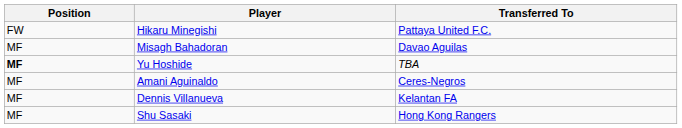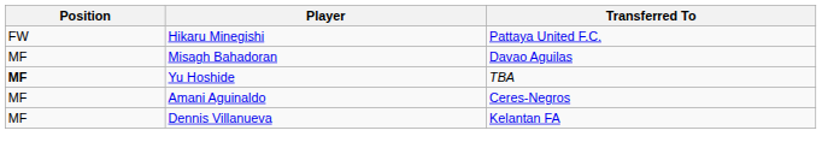 <table class="wikitable sortable" style="width:75%; text-align:center; font-size:95%; text-align:left;">
 <tr>
 <th><strong>Position</strong></th>
 <th><strong>Player</strong></th>
 <th><strong>Transferred To</strong></th>
 </tr>
 <tr>
 <td>FW</td>
 <td> <a href='#'>Hikaru Minegishi</a></td>
 <td> <a href='#'>Pattaya United F.C.</a></td>
 </tr>
 <tr>
 <td>MF</td>
 <td> <a href='#'>Misagh Bahadoran</a></td>
 <td> <a href='#'>Davao Aguilas</a></td>
 </tr>
 <tr>
 <td><strong>MF</strong></td>
 <td> <a href='#'>Yu Hoshide</a></td>
 <td><em>TBA</em></td>
 </tr>
 <tr>
 <td>MF</td>
 <td> <a href='#'>Amani Aguinaldo</a></td>
 <td> <a href='#'>Ceres-Negros</a></td>
 </tr>
 <tr>
 <td>MF</td>
 <td> <a href='#'>Dennis Villanueva</a></td>
 <td> <a href='#'>Kelantan FA</a></td>
 </tr>
-<tr>
-<td>MF</td>
-<td> <a href='#'>Shu Sasaki</a></td>
-<td> <a href='#'>Hong Kong Rangers</a></td>
-</tr>
 </table>
